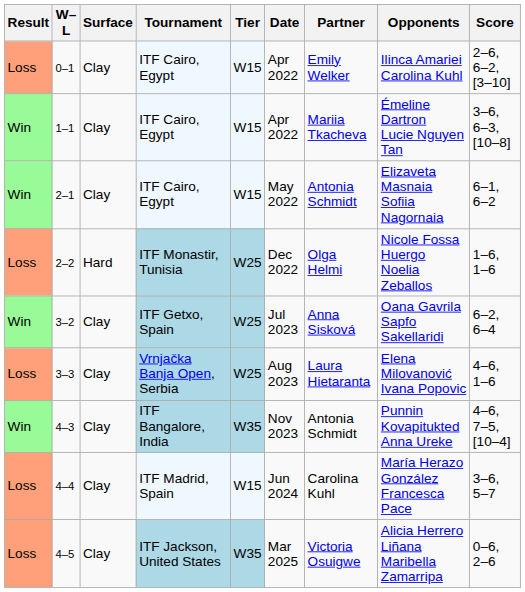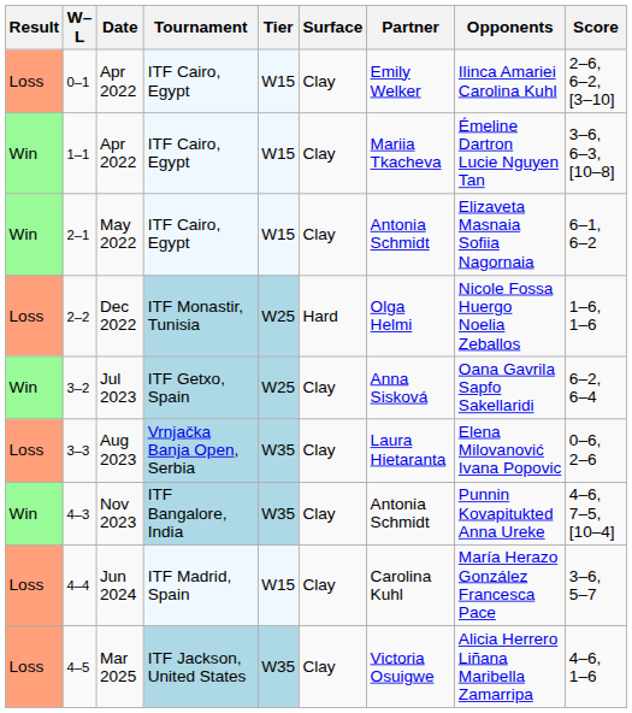 <table class="sortable wikitable">
 <tr>
 <th>Result</th>
 <th class="unsortable">W–L</th>
-<th>Surface</th>
+<th>Date</th>
 <th>Tournament</th>
 <th>Tier</th>
-<th>Date</th>
+<th>Surface</th>
 <th>Partner</th>
 <th>Opponents</th>
 <th class="unsortable">Score</th>
 </tr>
 <tr>
 <td style="background:#ffa07a;">Loss</td>
 <td><small>0–1</small></td>
-<td>Clay</td>
+<td>Apr 2022</td>
 <td style="background:#f0f8ff;">ITF Cairo, Egypt</td>
 <td style="background:#f0f8ff;">W15</td>
-<td>Apr 2022</td>
+<td>Clay</td>
 <td> <a href='#'>Emily Welker</a></td>
 <td> <a href='#'>Ilinca Amariei</a> <br>  <a href='#'>Carolina Kuhl</a></td>
 <td>2–6, 6–2, [3–10]</td>
 </tr>
 <tr>
 <td style="background:#98fb98;">Win</td>
 <td><small>1–1</small></td>
-<td>Clay</td>
+<td>Apr 2022</td>
 <td style="background:#f0f8ff;">ITF Cairo, Egypt</td>
 <td style="background:#f0f8ff;">W15</td>
-<td>Apr 2022</td>
+<td>Clay</td>
 <td> <a href='#'>Mariia Tkacheva</a></td>
 <td> <a href='#'>Émeline Dartron</a> <br>  <a href='#'>Lucie Nguyen Tan</a></td>
 <td>3–6, 6–3, [10–8]</td>
 </tr>
 <tr>
 <td style="background:#98fb98;">Win</td>
 <td><small>2–1</small></td>
-<td>Clay</td>
+<td>May 2022</td>
 <td style="background:#f0f8ff;">ITF Cairo, Egypt</td>
 <td style="background:#f0f8ff;">W15</td>
-<td>May 2022</td>
+<td>Clay</td>
 <td> <a href='#'>Antonia Schmidt</a></td>
 <td> <a href='#'>Elizaveta Masnaia</a> <br>  <a href='#'>Sofiia Nagornaia</a></td>
 <td>6–1, 6–2</td>
 </tr>
 <tr>
 <td style="background:#ffa07a;">Loss</td>
 <td><small>2–2</small></td>
-<td>Hard</td>
+<td>Dec 2022</td>
 <td style="background:lightblue;">ITF Monastir, Tunisia</td>
 <td style="background:lightblue;">W25</td>
-<td>Dec 2022</td>
+<td>Hard</td>
 <td> <a href='#'>Olga Helmi</a></td>
 <td> <a href='#'>Nicole Fossa Huergo</a> <br>  <a href='#'>Noelia Zeballos</a></td>
 <td>1–6, 1–6</td>
 </tr>
 <tr>
 <td style="background:#98fb98;">Win</td>
 <td><small>3–2</small></td>
-<td>Clay</td>
+<td>Jul 2023</td>
 <td style="background:lightblue;">ITF Getxo, Spain</td>
 <td style="background:lightblue;">W25</td>
-<td>Jul 2023</td>
+<td>Clay</td>
 <td> <a href='#'>Anna Sisková</a></td>
 <td> <a href='#'>Oana Gavrila</a> <br>  <a href='#'>Sapfo Sakellaridi</a></td>
 <td>6–2, 6–4</td>
 </tr>
 <tr>
 <td style="background:#ffa07a;">Loss</td>
 <td><small>3–3</small></td>
+<td>Aug 2023</td>
+<td style="background:lightblue;"><a href='#'>Vrnjačka Banja Open</a>, Serbia</td>
+<td style="background:lightblue;">W35</td>
 <td>Clay</td>
-<td style="background:lightblue;"><a href='#'>Vrnjačka Banja Open</a>, Serbia</td>
-<td style="background:lightblue;">W25</td>
-<td>Aug 2023</td>
 <td> <a href='#'>Laura Hietaranta</a></td>
 <td> <a href='#'>Elena Milovanović</a> <br>  <a href='#'>Ivana Popovic</a></td>
-<td>4–6, 1–6</td>
+<td>0–6, 2–6</td>
 </tr>
 <tr>
 <td style="background:#98fb98;">Win</td>
 <td><small>4–3</small></td>
-<td>Clay</td>
+<td>Nov 2023</td>
 <td style="background:lightblue;">ITF Bangalore, India</td>
 <td style="background:lightblue;">W35</td>
-<td>Nov 2023</td>
+<td>Clay</td>
 <td> Antonia Schmidt</td>
 <td> <a href='#'>Punnin Kovapitukted</a> <br>  <a href='#'>Anna Ureke</a></td>
 <td>4–6, 7–5, [10–4]</td>
 </tr>
 <tr>
 <td style="background:#ffa07a;">Loss</td>
 <td><small>4–4</small></td>
-<td>Clay</td>
+<td>Jun 2024</td>
 <td style="background:#f0f8ff;">ITF Madrid, Spain</td>
 <td style="background:#f0f8ff;">W15</td>
-<td>Jun 2024</td>
+<td>Clay</td>
 <td> Carolina Kuhl</td>
 <td> <a href='#'>María Herazo González</a> <br>  <a href='#'>Francesca Pace</a></td>
 <td>3–6, 5–7</td>
 </tr>
 <tr>
 <td style="background:#ffa07a;">Loss</td>
 <td><small>4–5</small></td>
-<td>Clay</td>
+<td>Mar 2025</td>
 <td style="background:lightblue;">ITF Jackson, United States</td>
 <td style="background:lightblue;">W35</td>
-<td>Mar 2025</td>
+<td>Clay</td>
 <td> <a href='#'>Victoria Osuigwe</a></td>
 <td> <a href='#'>Alicia Herrero Liñana</a> <br>  <a href='#'>Maribella Zamarripa</a></td>
-<td>0–6, 2–6</td>
+<td>4–6, 1–6</td>
 </tr>
 </table>
